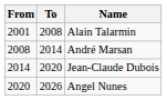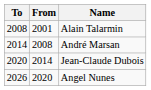 <table class="wikitable">
 <tr>
+<th>To</th>
 <th>From</th>
-<th>To</th>
 <th>Name</th>
 </tr>
 <tr>
+<td>2008</td>
 <td>2001</td>
-<td>2008</td>
 <td>Alain Talarmin</td>
 </tr>
 <tr>
+<td>2014</td>
 <td>2008</td>
-<td>2014</td>
 <td>André Marsan</td>
 </tr>
 <tr>
+<td>2020</td>
 <td>2014</td>
-<td>2020</td>
 <td>Jean-Claude Dubois</td>
 </tr>
 <tr>
+<td>2026</td>
 <td>2020</td>
-<td>2026</td>
 <td>Angel Nunes</td>
 </tr>
 </table>
